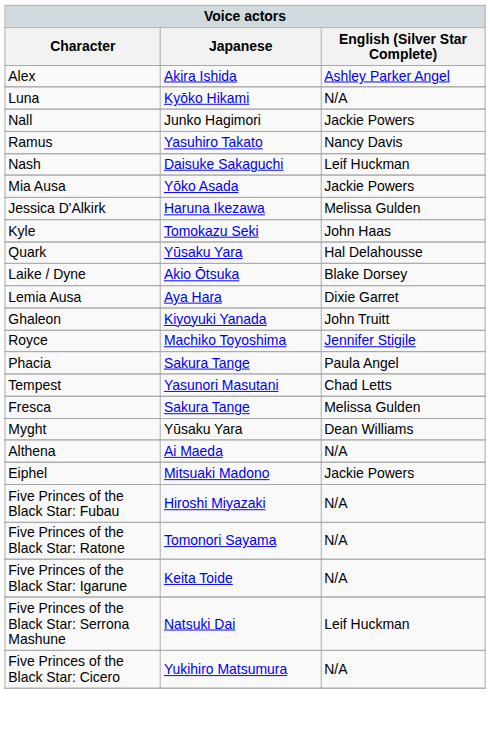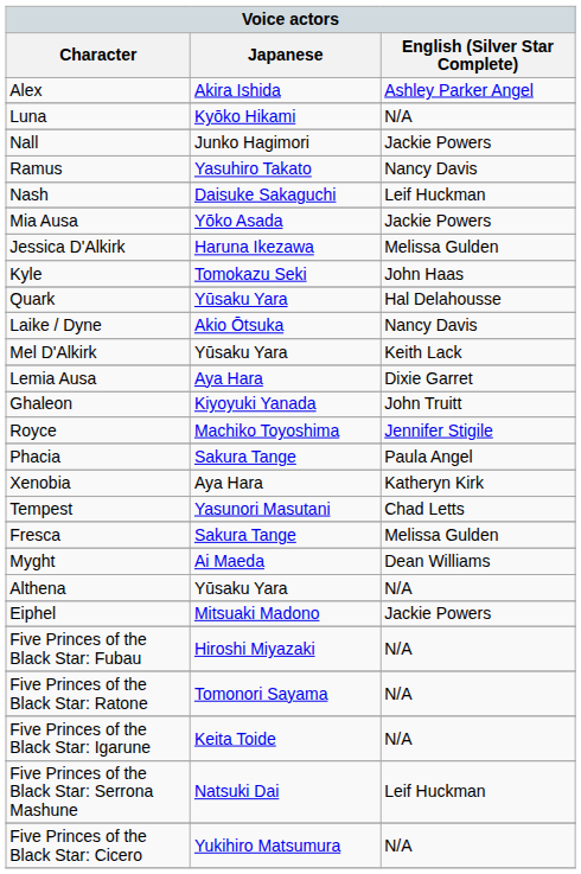 <table class="wikitable collapsible collapsed" style="clear:none; float:right; font-size:90%; margin:5px; width:25%" cellpadding="3">
 <tr>
 <th colspan="3" style="background-color: #d1dbdf;">Voice actors</th>
 </tr>
 <tr>
 <th width="10%">Character</th>
 <th width="10%">Japanese</th>
 <th width="10%">English (Silver Star Complete)</th>
 </tr>
 <tr>
 </tr>
 <tr align="left">
 <td>Alex</td>
 <td><a href='#'>Akira Ishida</a></td>
 <td><a href='#'>Ashley Parker Angel</a></td>
 </tr>
 <tr>
 </tr>
 <tr align="left">
 <td>Luna</td>
 <td><a href='#'>Kyōko Hikami</a></td>
 <td>N/A</td>
 </tr>
 <tr>
 </tr>
 <tr align="left">
 <td>Nall</td>
 <td>Junko Hagimori</td>
 <td>Jackie Powers</td>
 </tr>
 <tr>
 </tr>
 <tr align="left">
 <td>Ramus</td>
 <td><a href='#'>Yasuhiro Takato</a></td>
 <td>Nancy Davis</td>
 </tr>
 <tr>
 </tr>
 <tr align="left">
 <td>Nash</td>
 <td><a href='#'>Daisuke Sakaguchi</a></td>
 <td>Leif Huckman</td>
 </tr>
 <tr>
 </tr>
 <tr align="left">
 <td>Mia Ausa</td>
 <td><a href='#'>Yōko Asada</a></td>
 <td>Jackie Powers</td>
 </tr>
 <tr>
 </tr>
 <tr align="left">
 <td>Jessica D'Alkirk</td>
 <td><a href='#'>Haruna Ikezawa</a></td>
 <td>Melissa Gulden</td>
 </tr>
 <tr>
 </tr>
 <tr align="left">
 <td>Kyle</td>
 <td><a href='#'>Tomokazu Seki</a></td>
 <td>John Haas</td>
 </tr>
 <tr>
 </tr>
 <tr align="left">
 <td>Quark</td>
 <td><a href='#'>Yūsaku Yara</a></td>
 <td>Hal Delahousse</td>
 </tr>
 <tr>
 </tr>
 <tr align="left">
 <td>Laike / Dyne</td>
 <td><a href='#'>Akio Ōtsuka</a></td>
-<td>Blake Dorsey</td>
+<td>Nancy Davis</td>
 </tr>
 <tr>
+</tr>
+<tr align="left">
+<td>Mel D'Alkirk</td>
+<td>Yūsaku Yara</td>
+<td>Keith Lack</td>
 </tr>
 <tr>
 </tr>
 <tr align="left">
 <td>Lemia Ausa</td>
 <td><a href='#'>Aya Hara</a></td>
 <td>Dixie Garret</td>
 </tr>
 <tr>
 </tr>
 <tr align="left">
 <td>Ghaleon</td>
 <td><a href='#'>Kiyoyuki Yanada</a></td>
 <td>John Truitt</td>
 </tr>
 <tr>
 </tr>
 <tr align="left">
 <td>Royce</td>
 <td><a href='#'>Machiko Toyoshima</a></td>
 <td><a href='#'>Jennifer Stigile</a></td>
 </tr>
 <tr>
 </tr>
 <tr align="left">
 <td>Phacia</td>
 <td><a href='#'>Sakura Tange</a></td>
 <td>Paula Angel</td>
 </tr>
 <tr>
 </tr>
+<tr align="left">
+<td>Xenobia</td>
+<td>Aya Hara</td>
+<td>Katheryn Kirk</td>
+</tr>
 <tr>
 </tr>
 <tr align="left">
 <td>Tempest</td>
 <td><a href='#'>Yasunori Masutani</a></td>
 <td>Chad Letts</td>
 </tr>
 <tr>
 </tr>
 <tr align="left">
 <td>Fresca</td>
 <td><a href='#'>Sakura Tange</a></td>
 <td>Melissa Gulden</td>
 </tr>
 <tr>
 </tr>
 <tr align="left">
 <td>Myght</td>
-<td>Yūsaku Yara</td>
+<td><a href='#'>Ai Maeda</a></td>
 <td>Dean Williams</td>
 </tr>
 <tr>
 </tr>
 <tr align="left">
 <td>Althena</td>
-<td><a href='#'>Ai Maeda</a></td>
+<td>Yūsaku Yara</td>
 <td>N/A</td>
 </tr>
 <tr>
 </tr>
 <tr align="left">
 <td>Eiphel</td>
 <td><a href='#'>Mitsuaki Madono</a></td>
 <td>Jackie Powers</td>
 </tr>
 <tr>
 </tr>
 <tr align="left">
 <td>Five Princes of the Black Star: Fubau</td>
 <td><a href='#'>Hiroshi Miyazaki</a></td>
 <td>N/A</td>
 </tr>
 <tr>
 </tr>
 <tr align="left">
 <td>Five Princes of the Black Star: Ratone</td>
 <td><a href='#'>Tomonori Sayama</a></td>
 <td>N/A</td>
 </tr>
 <tr>
 </tr>
 <tr align="left">
 <td>Five Princes of the Black Star: Igarune</td>
 <td><a href='#'>Keita Toide</a></td>
 <td>N/A</td>
 </tr>
 <tr>
 </tr>
 <tr align="left">
 <td>Five Princes of the Black Star: Serrona Mashune</td>
 <td><a href='#'>Natsuki Dai</a></td>
 <td>Leif Huckman</td>
 </tr>
 <tr>
 </tr>
 <tr align="left">
 <td>Five Princes of the Black Star: Cicero</td>
 <td><a href='#'>Yukihiro Matsumura</a></td>
 <td>N/A</td>
 </tr>
 <tr>
 </tr>
 </table>
